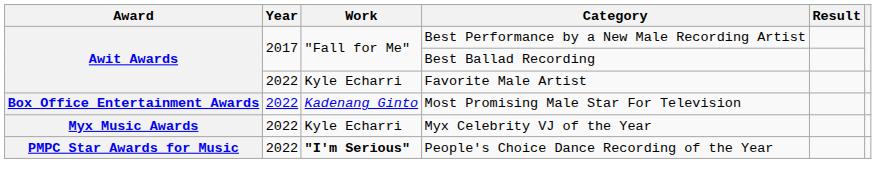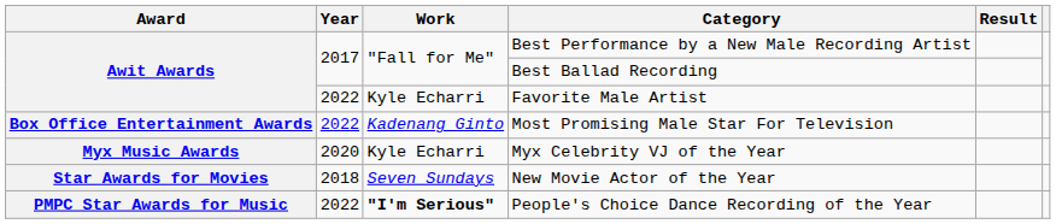 <table class="wikitable sortable plainrowheaders">
 <tr>
 <th scope="col">Award</th>
 <th scope="col">Year</th>
 <th scope="col">Work</th>
 <th scope="col">Category</th>
 <th scope="col">Result</th>
 <th scope="col" class="unsortable"></th>
 </tr>
 <tr>
 <th scope="rowgroup" rowspan="3"><a href='#'>Awit Awards</a></th>
 <td rowspan="2">2017</td>
 <td rowspan="2">"Fall for Me"</td>
 <td>Best Performance by a New Male Recording Artist</td>
 <td></td>
 <td rowspan="2"></td>
 </tr>
 <tr>
 <td>Best Ballad Recording</td>
 <td></td>
 </tr>
 <tr>
 <td>2022</td>
 <td>Kyle Echarri</td>
 <td>Favorite Male Artist</td>
 <td></td>
 <td></td>
 </tr>
 <tr>
 <th scope="rowgroup"><a href='#'>Box Office Entertainment Awards</a></th>
 <td><a href='#'>2022</a></td>
 <td><em><a href='#'>Kadenang Ginto</a></em></td>
 <td>Most Promising Male Star For Television</td>
 <td></td>
 <td></td>
 </tr>
 <tr>
 <th scope="rowgroup"><a href='#'>Myx Music Awards</a></th>
-<td>2022</td>
+<td>2020</td>
 <td>Kyle Echarri</td>
 <td>Myx Celebrity VJ of the Year</td>
+<td></td>
+<td></td>
+</tr>
+<tr>
+<th scope="rowgroup"><a href='#'>Star Awards for Movies</a></th>
+<td>2018</td>
+<td><em><a href='#'>Seven Sundays</a></em></td>
+<td>New Movie Actor of the Year</td>
 <td></td>
 <td></td>
 </tr>
 <tr>
 <th scope="rowgroup"><a href='#'>PMPC Star Awards for Music</a></th>
 <td>2022</td>
 <td><strong>"I'm Serious"</strong></td>
 <td>People's Choice Dance Recording of the Year</td>
 <td></td>
 <td></td>
 </tr>
 </table>
